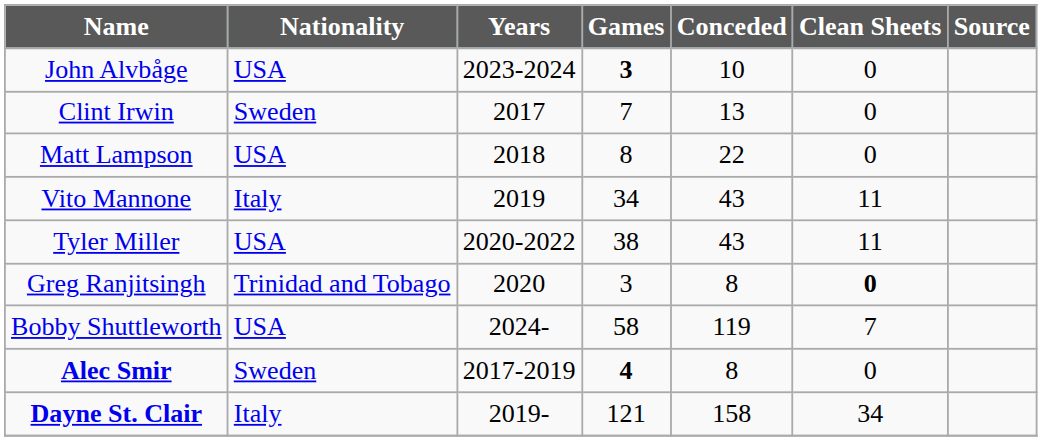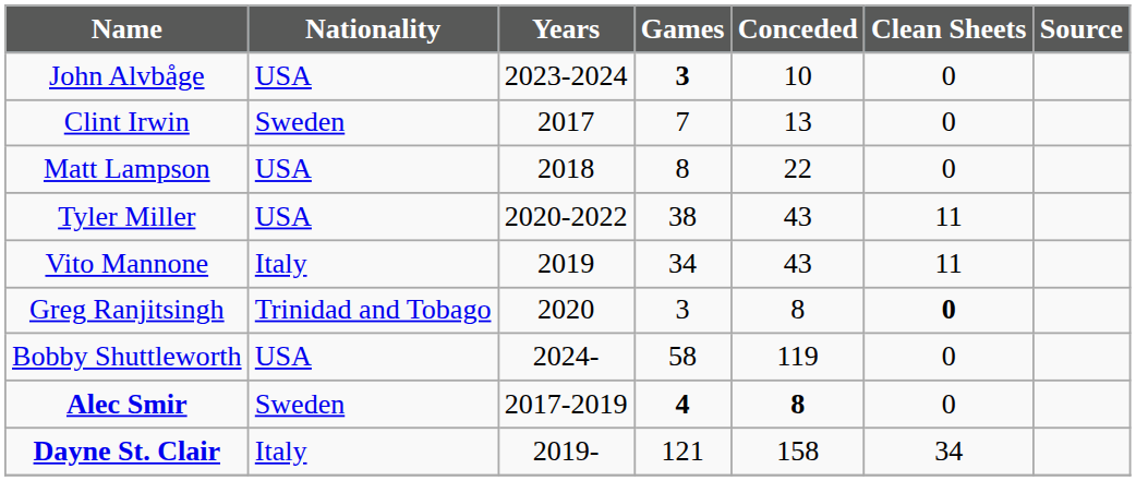 <table class="wikitable sortable" style="text-align:center; font-size:90%;">
 <tr bgcolor="skyblue">
 <th style="background-color:#585958; color:#FFFFFF;" scope=col>Name</th>
 <th style="background-color:#585958; color:#FFFFFF;" scope=col>Nationality</th>
 <th style="background-color:#585958; color:#FFFFFF;" scope=col>Years</th>
 <th style="background-color:#585958; color:#FFFFFF;" scope=col>Games</th>
 <th style="background-color:#585958; color:#FFFFFF;" scope=col>Conceded</th>
 <th style="background-color:#585958; color:#FFFFFF;" scope=col>Clean Sheets</th>
 <th style="background-color:#585958; color:#FFFFFF;" scope=col>Source</th>
 </tr>
 <tr>
 <td align="center"><a href='#'>John Alvbåge</a></td>
 <td align="left"> <a href='#'>USA</a></td>
 <td>2023-2024</td>
 <td><strong>3 </strong></td>
 <td>10 </td>
 <td>0 </td>
 <td></td>
 </tr>
 <tr>
 <td align="center"><a href='#'>Clint Irwin</a></td>
 <td align="left"> <a href='#'>Sweden</a></td>
 <td>2017</td>
 <td>7 </td>
 <td>13 </td>
 <td>0 </td>
 <td></td>
 </tr>
 <tr>
 <td align="center"><a href='#'>Matt Lampson</a></td>
 <td align="left"> <a href='#'>USA</a></td>
 <td>2018</td>
 <td>8 </td>
 <td>22 </td>
 <td>0 </td>
 <td></td>
 </tr>
 <tr>
-<td align="center"><a href='#'>Vito Mannone</a></td>
-<td align="left"> <a href='#'>Italy</a></td>
-<td>2019</td>
-<td>34 </td>
+<td align="center"><a href='#'>Tyler Miller</a></td>
+<td align="left"> <a href='#'>USA</a></td>
+<td>2020-2022</td>
+<td>38 </td>
 <td>43 </td>
 <td>11 </td>
 <td></td>
 </tr>
 <tr>
-<td align="center"><a href='#'>Tyler Miller</a></td>
-<td align="left"> <a href='#'>USA</a></td>
-<td>2020-2022</td>
-<td>38 </td>
+<td align="center"><a href='#'>Vito Mannone</a></td>
+<td align="left"> <a href='#'>Italy</a></td>
+<td>2019</td>
+<td>34 </td>
 <td>43 </td>
 <td>11 </td>
 <td></td>
 </tr>
 <tr>
 <td align="center"><a href='#'>Greg Ranjitsingh</a></td>
 <td align="left"> <a href='#'>Trinidad and Tobago</a></td>
 <td>2020</td>
 <td>3 </td>
 <td>8 </td>
 <td><strong>0 </strong></td>
 <td></td>
 </tr>
 <tr>
 <td align="center"><a href='#'>Bobby Shuttleworth</a></td>
 <td align="left"> <a href='#'>USA</a></td>
 <td>2024-</td>
 <td>58 </td>
 <td>119 </td>
-<td>7 </td>
+<td>0 </td>
 <td></td>
 </tr>
 <tr>
 <td align="center"><strong><a href='#'>Alec Smir</a></strong></td>
 <td align="left"> <a href='#'>Sweden</a></td>
 <td>2017-2019</td>
 <td><strong>4 </strong></td>
-<td>8 </td>
+<td><strong>8 </strong></td>
 <td>0 </td>
 <td></td>
 </tr>
 <tr>
 <td align="center"><strong><a href='#'>Dayne St. Clair</a></strong></td>
 <td align="left"> <a href='#'>Italy</a></td>
 <td>2019-</td>
 <td>121 </td>
 <td>158 </td>
 <td>34 </td>
 <td></td>
 </tr>
 <tr>
 </tr>
 </table>
